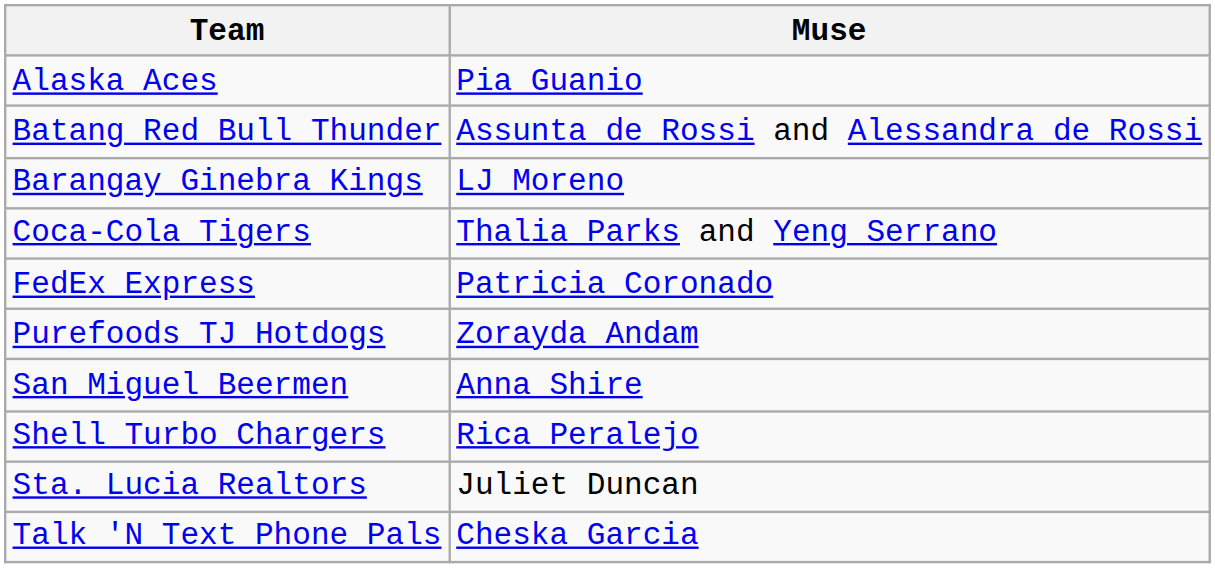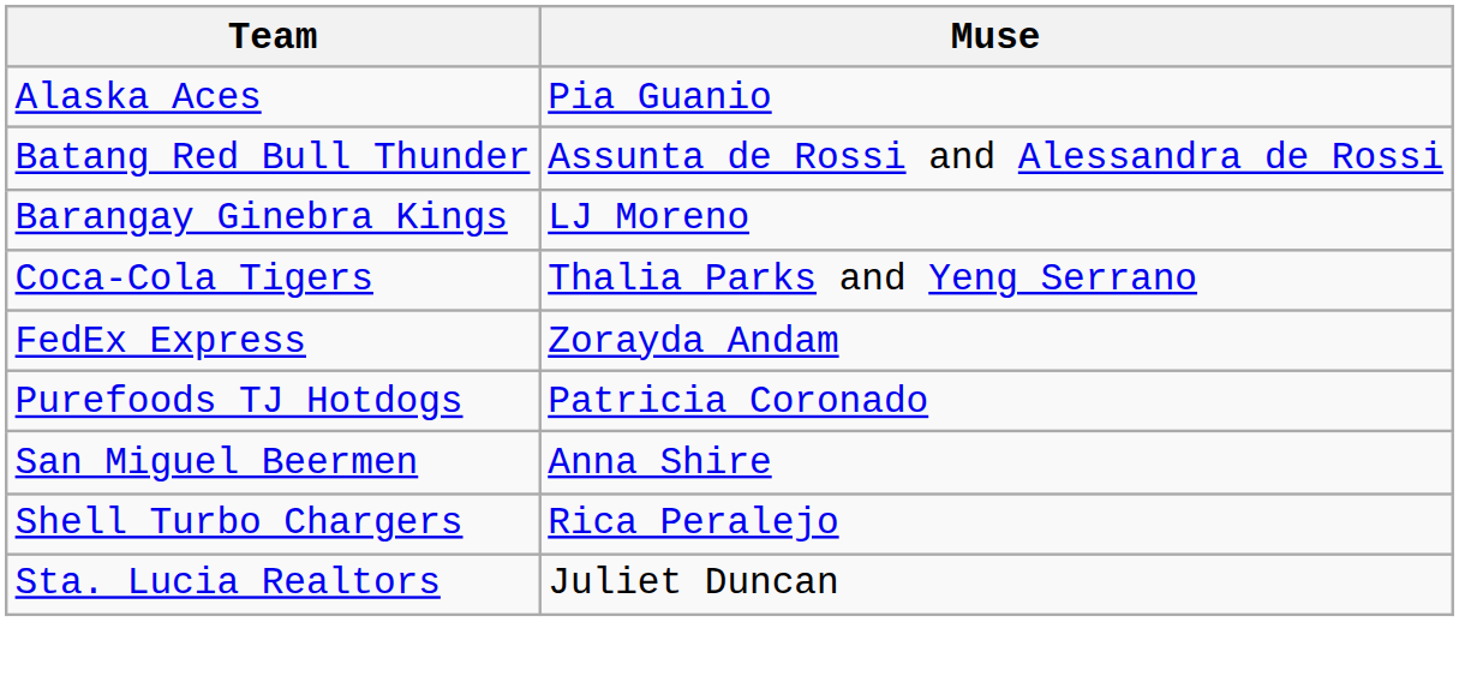 <table class="wikitable sortable sortable">
 <tr>
 <th style= width="45%">Team</th>
 <th style= width="55%">Muse</th>
 </tr>
 <tr>
 <td><a href='#'>Alaska Aces</a></td>
 <td><a href='#'>Pia Guanio</a></td>
 </tr>
 <tr>
 <td><a href='#'>Batang Red Bull Thunder</a></td>
 <td><a href='#'>Assunta de Rossi</a> and <a href='#'>Alessandra de Rossi</a></td>
 </tr>
 <tr>
 <td><a href='#'>Barangay Ginebra Kings</a></td>
 <td><a href='#'>LJ Moreno</a></td>
 </tr>
 <tr>
 <td><a href='#'>Coca-Cola Tigers</a></td>
 <td><a href='#'>Thalia Parks</a> and <a href='#'>Yeng Serrano</a></td>
 </tr>
 <tr>
 <td><a href='#'>FedEx Express</a></td>
-<td><a href='#'>Patricia Coronado</a></td>
+<td><a href='#'>Zorayda Andam</a></td>
 </tr>
 <tr>
 <td><a href='#'>Purefoods TJ Hotdogs</a></td>
-<td><a href='#'>Zorayda Andam</a></td>
+<td><a href='#'>Patricia Coronado</a></td>
 </tr>
 <tr>
 <td><a href='#'>San Miguel Beermen</a></td>
 <td><a href='#'>Anna Shire</a></td>
 </tr>
 <tr>
 <td><a href='#'>Shell Turbo Chargers</a></td>
 <td><a href='#'>Rica Peralejo</a></td>
 </tr>
 <tr>
 <td><a href='#'>Sta. Lucia Realtors</a></td>
 <td>Juliet Duncan</td>
 </tr>
-<tr>
-<td><a href='#'>Talk 'N Text Phone Pals</a></td>
-<td><a href='#'>Cheska Garcia</a></td>
-</tr>
 </table>
